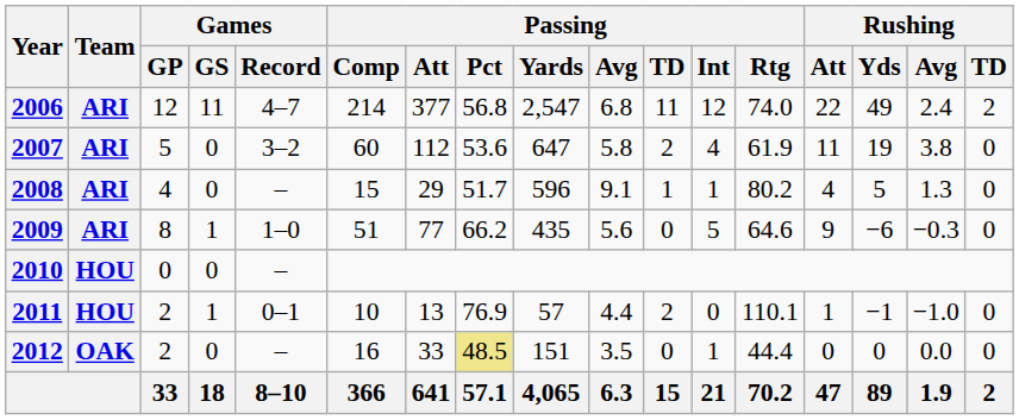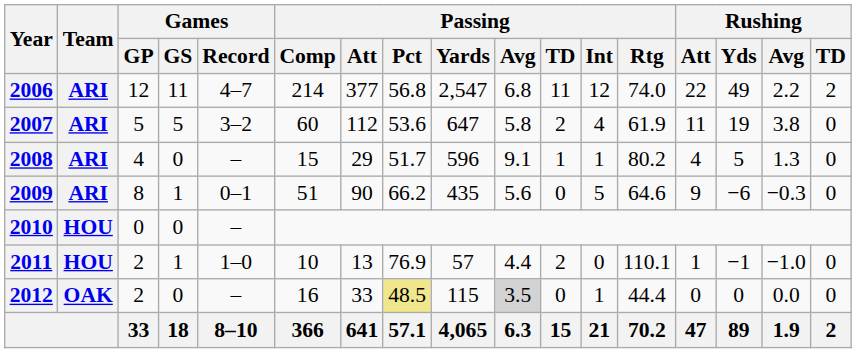 <table class="wikitable" style="text-align:center;">
 <tr>
 <th rowspan="2">Year</th>
 <th rowspan="2">Team</th>
 <th colspan="3">Games</th>
 <th colspan="8">Passing</th>
 <th colspan="4">Rushing</th>
 </tr>
 <tr>
 <th>GP</th>
 <th>GS</th>
 <th>Record</th>
 <th>Comp</th>
 <th>Att</th>
 <th>Pct</th>
 <th>Yards</th>
 <th>Avg</th>
 <th>TD</th>
 <th>Int</th>
 <th>Rtg</th>
 <th>Att</th>
 <th>Yds</th>
 <th>Avg</th>
 <th>TD</th>
 </tr>
 <tr>
 <th><a href='#'>2006</a></th>
 <th><a href='#'>ARI</a></th>
 <td>12</td>
 <td>11</td>
 <td>4–7</td>
 <td>214</td>
 <td>377</td>
 <td>56.8</td>
 <td>2,547</td>
 <td>6.8</td>
 <td>11</td>
 <td>12</td>
 <td>74.0</td>
 <td>22</td>
 <td>49</td>
-<td>2.4</td>
+<td>2.2</td>
 <td>2</td>
 </tr>
 <tr>
 <th><a href='#'>2007</a></th>
 <th><a href='#'>ARI</a></th>
 <td>5</td>
-<td>0</td>
+<td>5</td>
 <td>3–2</td>
 <td>60</td>
 <td>112</td>
 <td>53.6</td>
 <td>647</td>
 <td>5.8</td>
 <td>2</td>
 <td>4</td>
 <td>61.9</td>
 <td>11</td>
 <td>19</td>
 <td>3.8</td>
 <td>0</td>
 </tr>
 <tr>
 <th><a href='#'>2008</a></th>
 <th><a href='#'>ARI</a></th>
 <td>4</td>
 <td>0</td>
 <td>–</td>
 <td>15</td>
 <td>29</td>
 <td>51.7</td>
 <td>596</td>
 <td>9.1</td>
 <td>1</td>
 <td>1</td>
 <td>80.2</td>
 <td>4</td>
 <td>5</td>
 <td>1.3</td>
 <td>0</td>
 </tr>
 <tr>
 <th><a href='#'>2009</a></th>
 <th><a href='#'>ARI</a></th>
 <td>8</td>
 <td>1</td>
-<td>1–0</td>
+<td>0–1</td>
 <td>51</td>
-<td>77</td>
+<td>90</td>
 <td>66.2</td>
 <td>435</td>
 <td>5.6</td>
 <td>0</td>
 <td>5</td>
 <td>64.6</td>
 <td>9</td>
 <td>−6</td>
 <td>−0.3</td>
 <td>0</td>
 </tr>
 <tr>
 <th><a href='#'>2010</a></th>
 <th><a href='#'>HOU</a></th>
 <td>0</td>
 <td>0</td>
 <td>–</td>
 <td colspan="12"></td>
 </tr>
 <tr>
 <th><a href='#'>2011</a></th>
 <th><a href='#'>HOU</a></th>
 <td>2</td>
 <td>1</td>
-<td>0–1</td>
+<td>1–0</td>
 <td>10</td>
 <td>13</td>
 <td>76.9</td>
 <td>57</td>
 <td>4.4</td>
 <td>2</td>
 <td>0</td>
 <td>110.1</td>
 <td>1</td>
 <td>−1</td>
 <td>−1.0</td>
 <td>0</td>
 </tr>
 <tr>
 <th><a href='#'>2012</a></th>
 <th><a href='#'>OAK</a></th>
 <td>2</td>
 <td>0</td>
 <td>–</td>
 <td>16</td>
 <td>33</td>
 <td style="background: khaki;">48.5</td>
-<td>151</td>
-<td>3.5</td>
+<td>115</td>
+<td style="background: lightgrey;">3.5</td>
 <td>0</td>
 <td>1</td>
 <td>44.4</td>
 <td>0</td>
 <td>0</td>
 <td>0.0</td>
 <td>0</td>
 </tr>
 <tr>
 <th colspan="2"></th>
 <th>33</th>
 <th>18</th>
 <th>8–10</th>
 <th>366</th>
 <th>641</th>
 <th>57.1</th>
 <th>4,065</th>
 <th>6.3</th>
 <th>15</th>
 <th>21</th>
 <th>70.2</th>
 <th>47</th>
 <th>89</th>
 <th>1.9</th>
 <th>2</th>
 </tr>
 </table>
